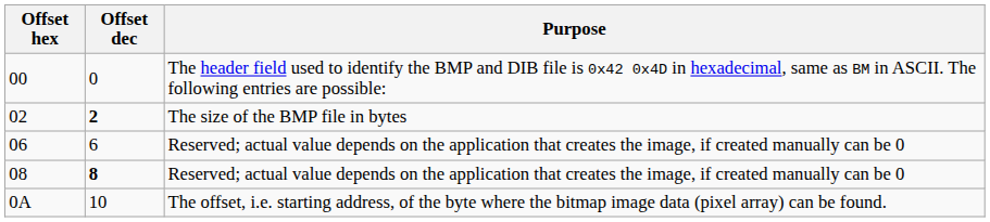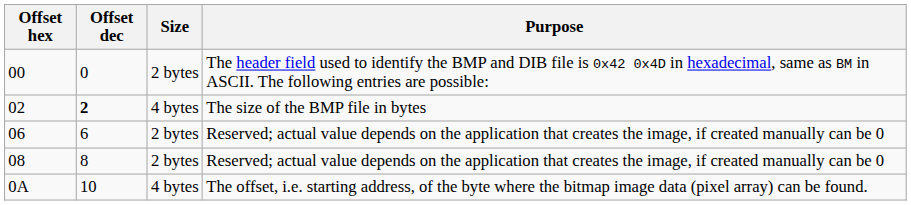 <table class="wikitable">
 <tr>
 <th>Offset hex</th>
 <th>Offset dec</th>
+<th>Size</th>
 <th>Purpose</th>
 </tr>
 <tr>
 <td>00</td>
 <td>0</td>
+<td>2 bytes</td>
 <td>The <a href='#'>header field</a> used to identify the BMP and DIB file is <code>0x42 0x4D</code> in <a href='#'>hexadecimal</a>, same as <code>BM</code> in ASCII. The following entries are possible:<br></td>
 </tr>
 <tr>
 <td>02</td>
 <td><strong>2</strong></td>
+<td>4 bytes</td>
 <td>The size of the BMP file in bytes</td>
 </tr>
 <tr>
 <td>06</td>
 <td>6</td>
+<td>2 bytes</td>
 <td>Reserved; actual value depends on the application that creates the image, if created manually can be 0</td>
 </tr>
 <tr>
 <td>08</td>
-<td><strong>8</strong></td>
+<td>8</td>
+<td>2 bytes</td>
 <td>Reserved; actual value depends on the application that creates the image, if created manually can be 0</td>
 </tr>
 <tr>
 <td>0A</td>
 <td>10</td>
+<td>4 bytes</td>
 <td>The offset, i.e. starting address, of the byte where the bitmap image data (pixel array) can be found.</td>
 </tr>
 </table>
